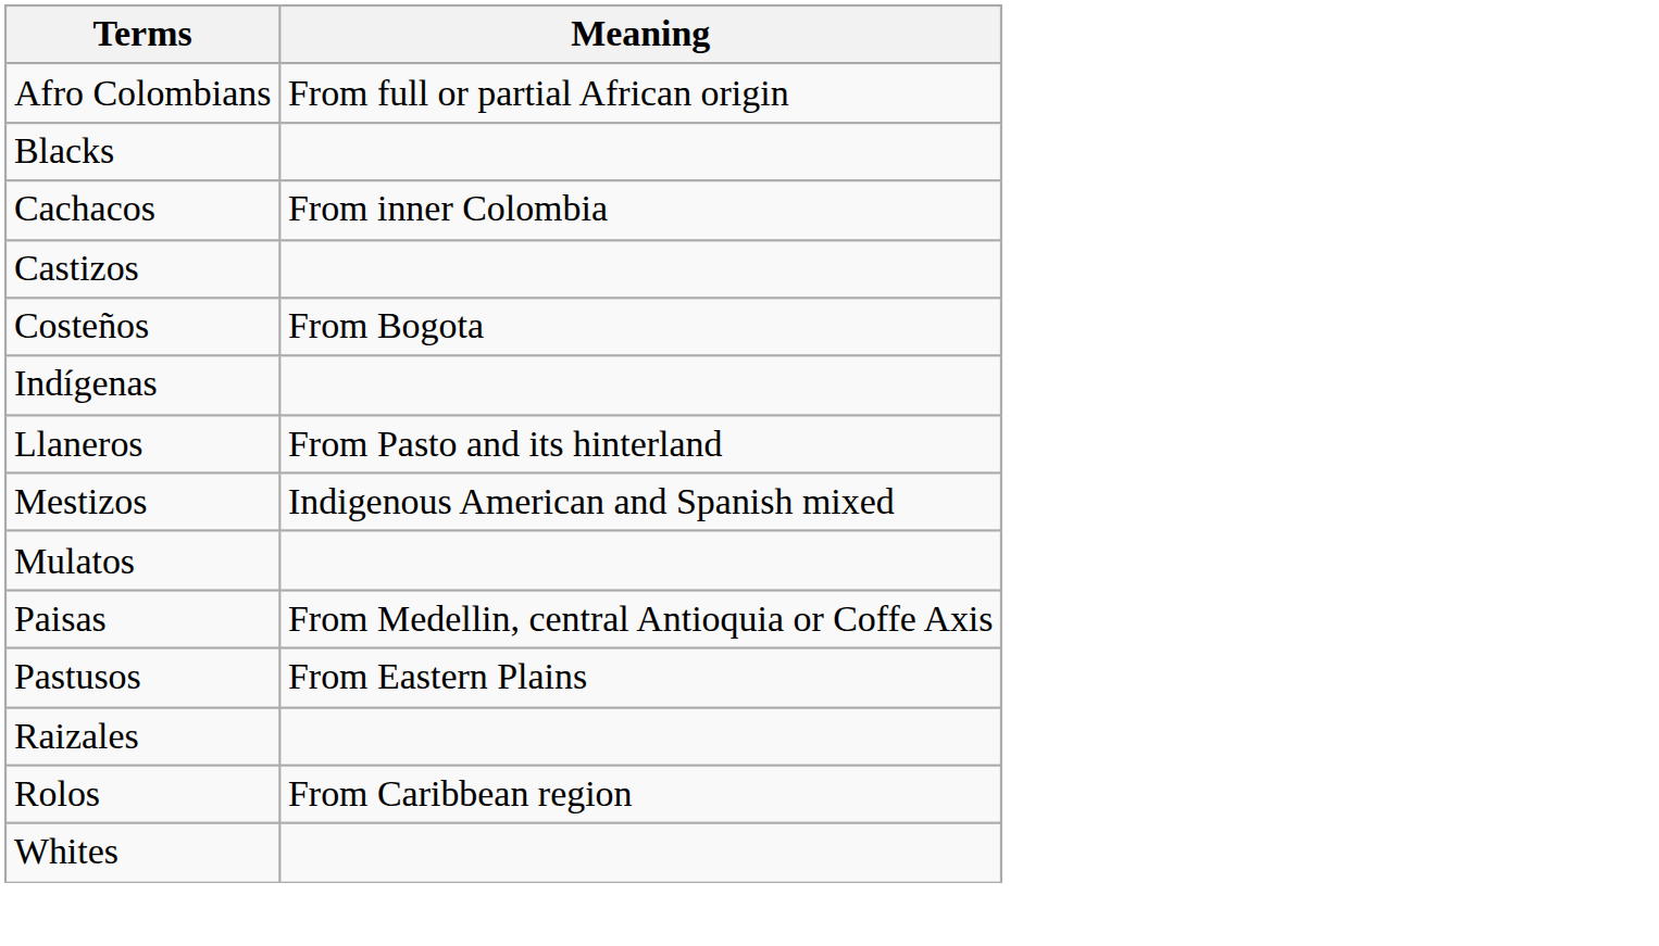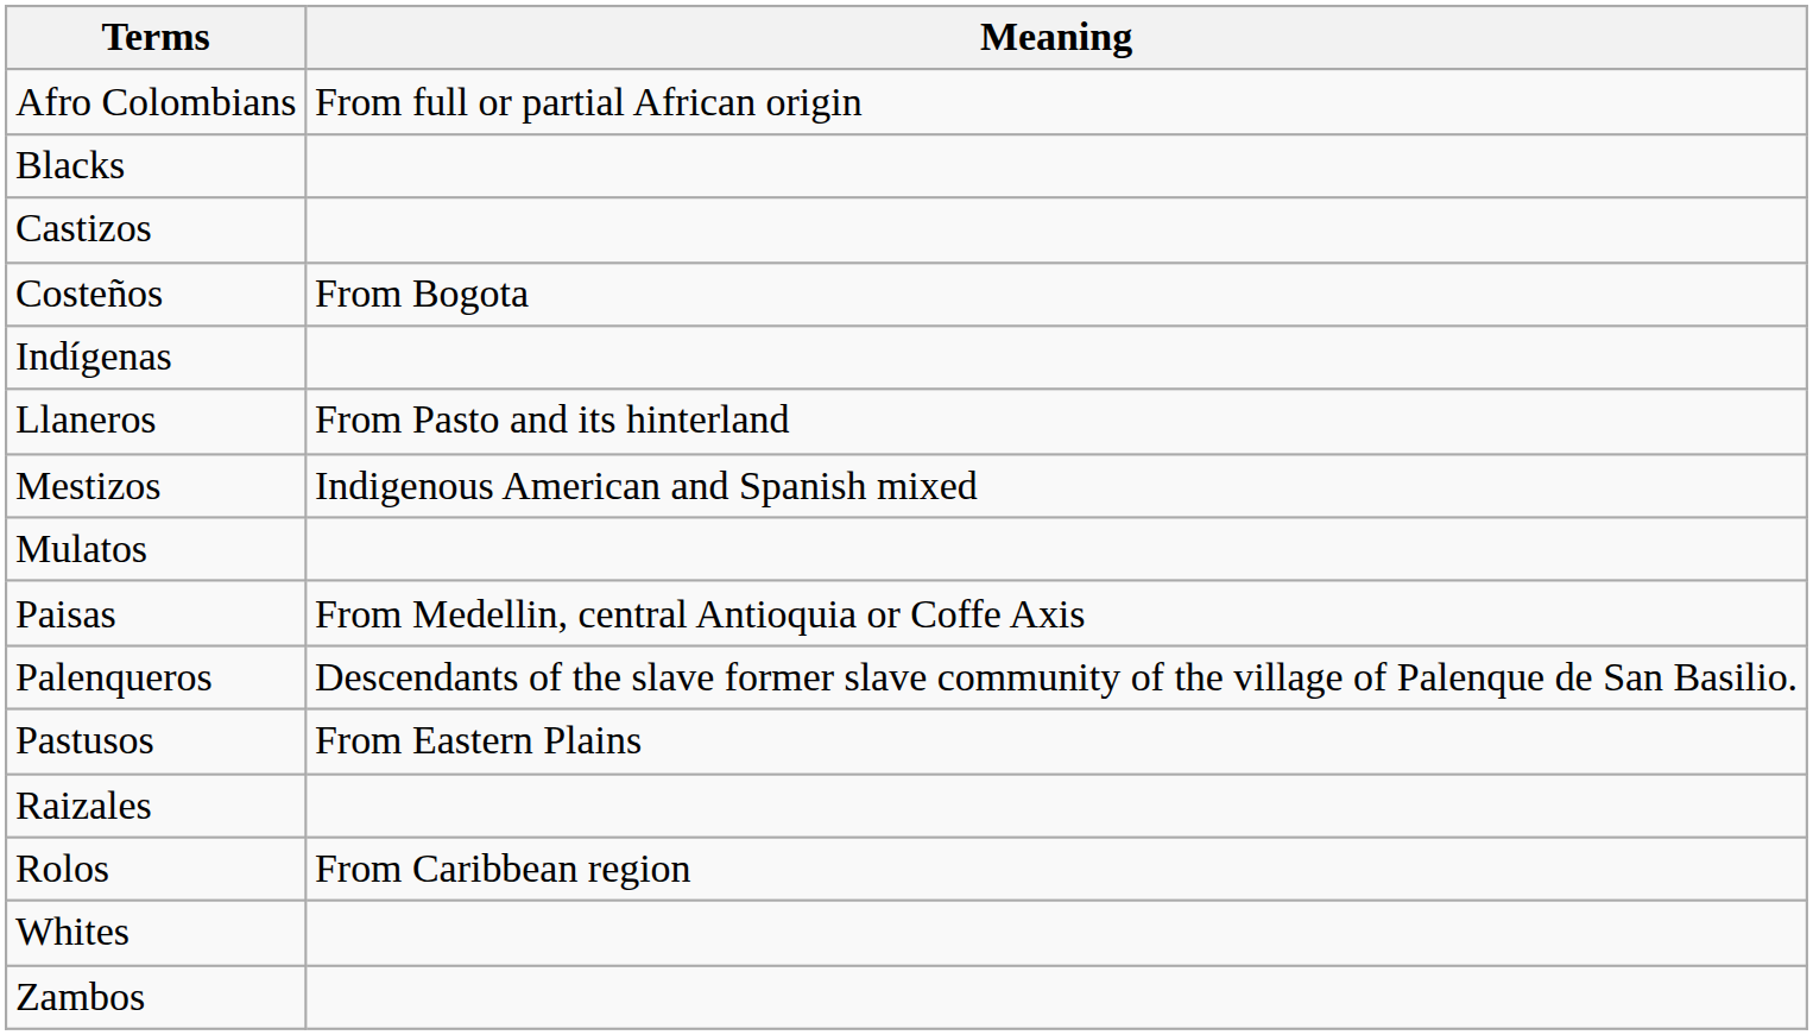 <table class="wikitable">
 <tr>
 <th>Terms</th>
 <th>Meaning</th>
 </tr>
 <tr>
 <td>Afro Colombians</td>
 <td>From full or partial African origin</td>
 </tr>
 <tr>
 <td>Blacks</td>
 <td></td>
-</tr>
-<tr>
-<td>Cachacos</td>
-<td>From inner Colombia</td>
 </tr>
 <tr>
 <td>Castizos</td>
 <td></td>
 </tr>
 <tr>
 <td>Costeños</td>
 <td>From Bogota</td>
 </tr>
 <tr>
 <td>Indígenas</td>
 <td></td>
 </tr>
 <tr>
 <td>Llaneros</td>
 <td>From Pasto and its hinterland</td>
 </tr>
 <tr>
 <td>Mestizos</td>
 <td>Indigenous American and Spanish mixed</td>
 </tr>
 <tr>
 <td>Mulatos</td>
 <td></td>
 </tr>
 <tr>
 <td>Paisas</td>
 <td>From Medellin, central Antioquia or Coffe Axis</td>
 </tr>
 <tr>
+<td>Palenqueros</td>
+<td>Descendants of the slave former slave community of the village of Palenque de San Basilio.</td>
+</tr>
+<tr>
 <td>Pastusos</td>
 <td>From Eastern Plains</td>
 </tr>
 <tr>
 <td>Raizales</td>
 <td></td>
 </tr>
 <tr>
 <td>Rolos</td>
 <td>From Caribbean region</td>
 </tr>
 <tr>
 <td>Whites</td>
 <td></td>
 </tr>
+<tr>
+<td>Zambos</td>
+<td></td>
+</tr>
 </table>
